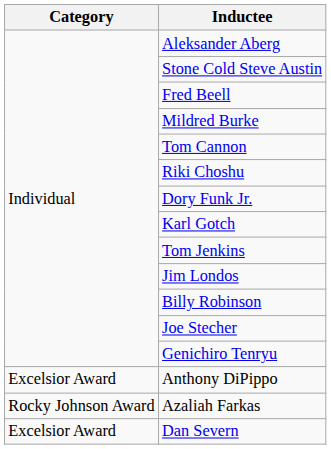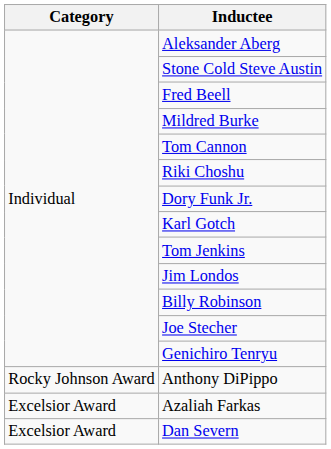 <table class="wikitable">
 <tr>
 <th>Category</th>
 <th>Inductee</th>
 </tr>
 <tr>
 <td rowspan=13>Individual</td>
 <td><a href='#'>Aleksander Aberg</a></td>
 </tr>
 <tr>
 <td><a href='#'>Stone Cold Steve Austin</a></td>
 </tr>
 <tr>
 <td><a href='#'>Fred Beell</a></td>
 </tr>
 <tr>
 <td><a href='#'>Mildred Burke</a></td>
 </tr>
 <tr>
 <td><a href='#'>Tom Cannon</a></td>
 </tr>
 <tr>
 <td><a href='#'>Riki Choshu</a></td>
 </tr>
 <tr>
 <td><a href='#'>Dory Funk Jr.</a></td>
 </tr>
 <tr>
 <td><a href='#'>Karl Gotch</a></td>
 </tr>
 <tr>
 <td><a href='#'>Tom Jenkins</a></td>
 </tr>
 <tr>
 <td><a href='#'>Jim Londos</a></td>
 </tr>
 <tr>
 <td><a href='#'>Billy Robinson</a></td>
 </tr>
 <tr>
 <td><a href='#'>Joe Stecher</a></td>
 </tr>
 <tr>
 <td><a href='#'>Genichiro Tenryu</a></td>
 </tr>
 <tr>
-<td>Excelsior Award</td>
+<td>Rocky Johnson Award</td>
 <td>Anthony DiPippo</td>
 </tr>
 <tr>
-<td>Rocky Johnson Award</td>
+<td>Excelsior Award</td>
 <td>Azaliah Farkas</td>
 </tr>
 <tr>
 <td>Excelsior Award</td>
 <td><a href='#'>Dan Severn</a></td>
 </tr>
 </table>
